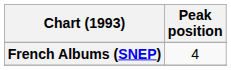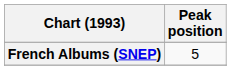 <table class="wikitable sortable plainrowheaders">
 <tr>
 <th>Chart (1993)</th>
 <th>Peak<br>position</th>
 </tr>
 <tr>
 </tr>
 <tr>
 <th scope="row">French Albums (<a href='#'>SNEP</a>)</th>
-<td align="center">4</td>
+<td align="center">5</td>
 </tr>
 <tr>
 </tr>
 <tr>
 </tr>
 <tr>
 </tr>
 </table>
